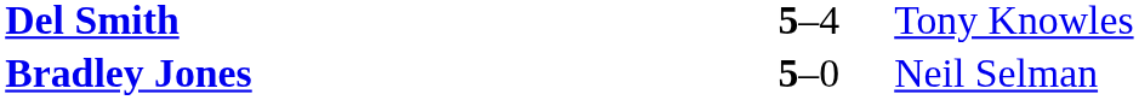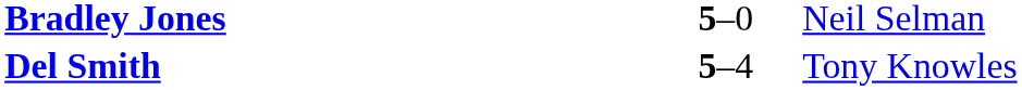 <table width="50%" cellspacing="1">
 <tr>
 <th width=45%></th>
 <th width=10%></th>
 <th width=45%></th>
 </tr>
 <tr>
+<td> <strong><a href='#'>Bradley Jones</a></strong></td>
+<td align="center"><strong>5</strong>–0</td>
+<td> <a href='#'>Neil Selman</a></td>
+</tr>
+<tr>
 <td> <strong><a href='#'>Del Smith</a></strong></td>
 <td align="center"><strong>5</strong>–4</td>
 <td> <a href='#'>Tony Knowles</a></td>
 </tr>
 <tr>
-<td> <strong><a href='#'>Bradley Jones</a></strong></td>
-<td align="center"><strong>5</strong>–0</td>
-<td> <a href='#'>Neil Selman</a></td>
-</tr>
-<tr>
 </tr>
 </table>
